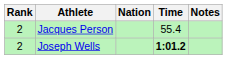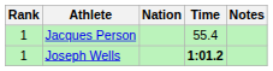 <table class="wikitable sortable" style="text-align:center">
 <tr>
 <th>Rank</th>
 <th>Athlete</th>
 <th>Nation</th>
 <th>Time</th>
 <th>Notes</th>
 </tr>
 <tr bgcolor=bbf3bb>
-<td>2</td>
+<td>1</td>
 <td align=left><a href='#'>Jacques Person</a></td>
 <td align=left></td>
 <td>55.4</td>
 <td></td>
 </tr>
 <tr bgcolor=bbf3bb>
-<td>2</td>
+<td>1</td>
 <td align=left><a href='#'>Joseph Wells</a></td>
 <td align=left></td>
 <td><strong>1:01.2</strong></td>
 <td></td>
 </tr>
 </table>
